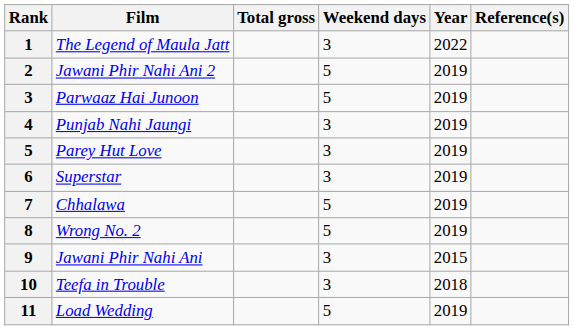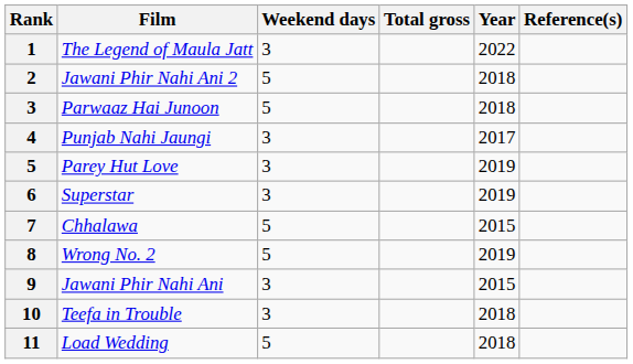 <table class="wikitable sortable plainrowheaders" style="margin:auto; margin:auto;">
 <tr>
 <th scope="col">Rank</th>
 <th scope="col">Film</th>
+<th scope="col">Weekend days</th>
 <th scope="col">Total gross</th>
-<th scope="col">Weekend days</th>
 <th scope="col">Year</th>
 <th class="unsortable">Reference(s)</th>
 </tr>
 <tr>
 <th>1</th>
 <td><em><a href='#'>The Legend of Maula Jatt</a></em></td>
+<td>3</td>
 <td></td>
-<td>3</td>
 <td>2022</td>
 <td style="text-align:center;"></td>
 </tr>
 <tr>
 <th>2</th>
 <td><em><a href='#'>Jawani Phir Nahi Ani 2</a></em></td>
+<td>5</td>
 <td></td>
-<td>5</td>
-<td>2019</td>
+<td>2018</td>
 <td style="text-align:center;"></td>
 </tr>
 <tr>
 <th>3</th>
 <td><em><a href='#'>Parwaaz Hai Junoon</a></em></td>
+<td>5</td>
 <td></td>
-<td>5</td>
-<td>2019</td>
+<td>2018</td>
 <td style="text-align:center;"></td>
 </tr>
 <tr>
 <th>4</th>
 <td><em><a href='#'>Punjab Nahi Jaungi</a></em></td>
+<td>3</td>
 <td></td>
-<td>3</td>
-<td>2019</td>
+<td>2017</td>
 <td style="text-align:center;"></td>
 </tr>
 <tr>
 <th>5</th>
 <td><em><a href='#'>Parey Hut Love</a></em></td>
+<td>3</td>
 <td></td>
-<td>3</td>
 <td>2019</td>
 <td style="text-align:center;"></td>
 </tr>
 <tr>
 <th>6</th>
 <td><em><a href='#'>Superstar</a></em></td>
+<td>3</td>
 <td></td>
-<td>3</td>
 <td>2019</td>
 <td style="text-align:center;"></td>
 </tr>
 <tr>
 <th>7</th>
 <td><em><a href='#'>Chhalawa</a></em></td>
+<td>5</td>
 <td></td>
-<td>5</td>
-<td>2019</td>
+<td>2015</td>
 <td style="text-align:center;"></td>
 </tr>
 <tr>
 <th>8</th>
 <td><em><a href='#'>Wrong No. 2</a></em></td>
+<td>5</td>
 <td></td>
-<td>5</td>
 <td>2019</td>
 <td style="text-align:center;"></td>
 </tr>
 <tr>
 <th>9</th>
 <td><em><a href='#'>Jawani Phir Nahi Ani</a></em></td>
+<td>3</td>
 <td></td>
-<td>3</td>
 <td>2015</td>
 <td style="text-align:center;"></td>
 </tr>
 <tr>
 <th>10</th>
 <td><em><a href='#'>Teefa in Trouble</a></em></td>
+<td>3</td>
 <td></td>
-<td>3</td>
 <td>2018</td>
 <td style="text-align:center;"></td>
 </tr>
 <tr>
 <th>11</th>
 <td><em><a href='#'>Load Wedding</a></em></td>
+<td>5</td>
 <td></td>
-<td>5</td>
-<td>2019</td>
+<td>2018</td>
 <td style="text-align:center;"></td>
 </tr>
 </table>
